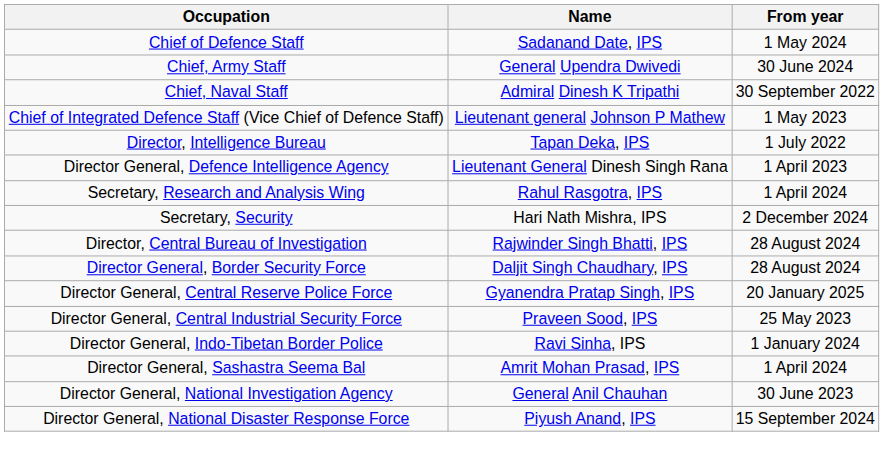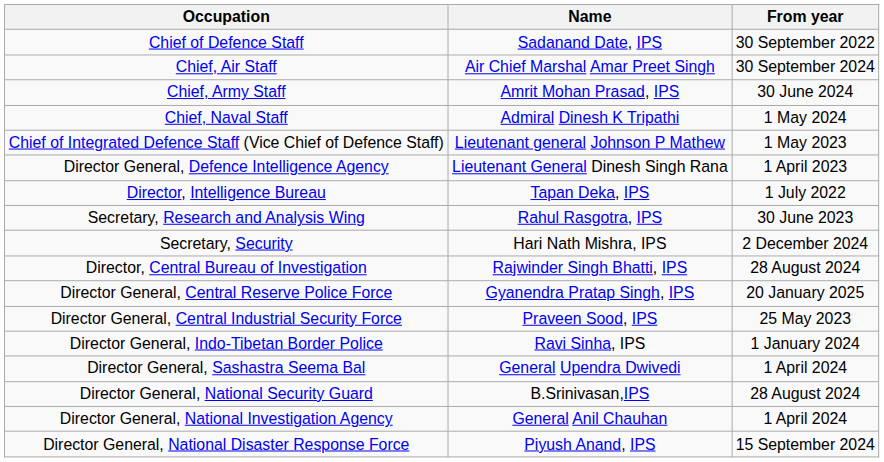 <table class="wikitable"  style="width:100%; text-align:center;">
 <tr>
 <th>Occupation</th>
 <th>Name</th>
 <th>From year</th>
 </tr>
 <tr>
 <td><a href='#'>Chief of Defence Staff</a></td>
 <td><a href='#'>Sadanand Date</a>, <a href='#'>IPS</a></td>
-<td>1 May 2024</td>
+<td>30 September 2022</td>
+</tr>
+<tr>
+<td><a href='#'>Chief, Air Staff</a></td>
+<td><a href='#'>Air Chief Marshal</a> <a href='#'>Amar Preet Singh</a></td>
+<td>30 September 2024</td>
 </tr>
 <tr>
 <td><a href='#'>Chief, Army Staff</a></td>
-<td><a href='#'>General</a> <a href='#'>Upendra Dwivedi</a></td>
+<td><a href='#'>Amrit Mohan Prasad</a>, <a href='#'>IPS</a></td>
 <td>30 June 2024</td>
 </tr>
 <tr>
 <td><a href='#'>Chief, Naval Staff</a></td>
 <td><a href='#'>Admiral</a> <a href='#'>Dinesh K Tripathi</a></td>
-<td>30 September 2022</td>
+<td>1 May 2024</td>
 </tr>
 <tr>
 <td><a href='#'>Chief of Integrated Defence Staff</a> (Vice Chief of Defence Staff)</td>
 <td><a href='#'>Lieutenant general</a> <a href='#'>Johnson P Mathew</a></td>
 <td>1 May 2023</td>
 </tr>
 <tr>
+<td>Director General, <a href='#'>Defence Intelligence Agency</a></td>
+<td><a href='#'>Lieutenant General</a> Dinesh Singh Rana</td>
+<td>1 April 2023</td>
+</tr>
+<tr>
 <td><a href='#'>Director</a>, <a href='#'>Intelligence Bureau</a></td>
 <td><a href='#'>Tapan Deka</a>, <a href='#'>IPS</a></td>
 <td>1 July 2022</td>
 </tr>
 <tr>
-<td>Director General, <a href='#'>Defence Intelligence Agency</a></td>
-<td><a href='#'>Lieutenant General</a> Dinesh Singh Rana</td>
-<td>1 April 2023</td>
-</tr>
-<tr>
 <td>Secretary, <a href='#'>Research and Analysis Wing</a></td>
 <td><a href='#'>Rahul Rasgotra</a>, <a href='#'>IPS</a></td>
-<td>1 April 2024</td>
+<td>30 June 2023</td>
 </tr>
 <tr>
 <td>Secretary, <a href='#'>Security</a></td>
 <td>Hari Nath Mishra, IPS</td>
 <td>2 December 2024</td>
 </tr>
 <tr>
 <td>Director, <a href='#'>Central Bureau of Investigation</a></td>
 <td><a href='#'>Rajwinder Singh Bhatti</a>,  <a href='#'>IPS</a></td>
-<td>28 August 2024</td>
-</tr>
-<tr>
-<td><a href='#'>Director General</a>, <a href='#'>Border Security Force</a></td>
-<td><a href='#'>Daljit Singh Chaudhary</a>, <a href='#'>IPS</a></td>
 <td>28 August 2024</td>
 </tr>
 <tr>
 <td>Director General, <a href='#'>Central Reserve Police Force</a></td>
 <td><a href='#'>Gyanendra Pratap Singh</a>, <a href='#'>IPS</a></td>
 <td>20 January 2025</td>
 </tr>
 <tr>
 <td>Director General, <a href='#'>Central Industrial Security Force</a></td>
 <td><a href='#'>Praveen Sood</a>, <a href='#'>IPS</a></td>
 <td>25 May 2023</td>
 </tr>
 <tr>
 <td>Director General, <a href='#'>Indo-Tibetan Border Police</a></td>
 <td><a href='#'>Ravi Sinha</a>, IPS</td>
 <td>1 January 2024</td>
 </tr>
 <tr>
 <td>Director General, <a href='#'>Sashastra Seema Bal</a></td>
-<td><a href='#'>Amrit Mohan Prasad</a>, <a href='#'>IPS</a></td>
+<td><a href='#'>General</a> <a href='#'>Upendra Dwivedi</a></td>
 <td>1 April 2024</td>
+</tr>
+<tr>
+<td>Director General, <a href='#'>National Security Guard</a></td>
+<td>B.Srinivasan,<a href='#'>IPS</a></td>
+<td>28 August 2024</td>
 </tr>
 <tr>
 <td>Director General, <a href='#'>National Investigation Agency</a></td>
 <td><a href='#'>General</a> <a href='#'>Anil Chauhan</a></td>
-<td>30 June 2023</td>
+<td>1 April 2024</td>
 </tr>
 <tr>
 <td>Director General, <a href='#'>National Disaster Response Force</a></td>
 <td><a href='#'>Piyush Anand</a>, <a href='#'>IPS</a></td>
 <td>15 September 2024</td>
 </tr>
 </table>
